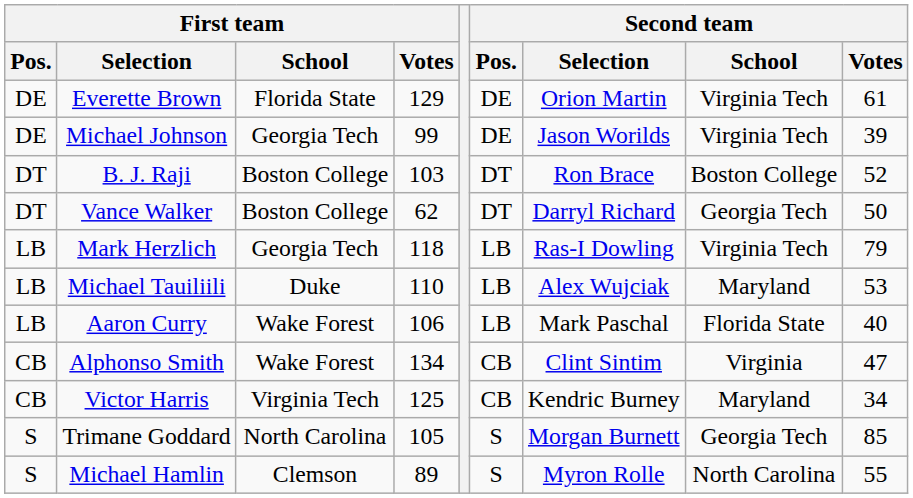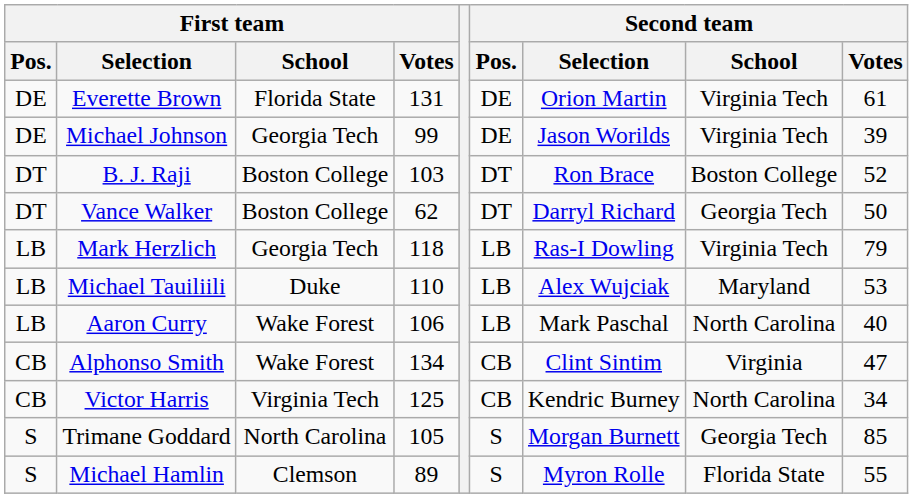 <table class="wikitable">
 <tr>
 <th colspan=4>First team</th>
 <th rowspan=13></th>
 <th colspan=4>Second team</th>
 </tr>
 <tr>
 <th>Pos.</th>
 <th>Selection</th>
 <th>School</th>
 <th>Votes</th>
 <th>Pos.</th>
 <th>Selection</th>
 <th>School</th>
 <th>Votes</th>
 </tr>
 <tr align=center>
 <td>DE</td>
 <td><a href='#'>Everette Brown</a></td>
 <td>Florida State</td>
-<td>129</td>
+<td>131</td>
 <td>DE</td>
 <td><a href='#'>Orion Martin</a></td>
 <td>Virginia Tech</td>
 <td>61</td>
 </tr>
 <tr align=center>
 <td>DE</td>
 <td><a href='#'>Michael Johnson</a></td>
 <td>Georgia Tech</td>
 <td>99</td>
 <td>DE</td>
 <td><a href='#'>Jason Worilds</a></td>
 <td>Virginia Tech</td>
 <td>39</td>
 </tr>
 <tr align=center>
 <td>DT</td>
 <td><a href='#'>B. J. Raji</a></td>
 <td>Boston College</td>
 <td>103</td>
 <td>DT</td>
 <td><a href='#'>Ron Brace</a></td>
 <td>Boston College</td>
 <td>52</td>
 </tr>
 <tr align=center>
 <td>DT</td>
 <td><a href='#'>Vance Walker</a></td>
 <td>Boston College</td>
 <td>62</td>
 <td>DT</td>
 <td><a href='#'>Darryl Richard</a></td>
 <td>Georgia Tech</td>
 <td>50</td>
 </tr>
 <tr align=center>
 <td>LB</td>
 <td><a href='#'>Mark Herzlich</a></td>
 <td>Georgia Tech</td>
 <td>118</td>
 <td>LB</td>
 <td><a href='#'>Ras-I Dowling</a></td>
 <td>Virginia Tech</td>
 <td>79</td>
 </tr>
 <tr align=center>
 <td>LB</td>
 <td><a href='#'>Michael Tauiliili</a></td>
 <td>Duke</td>
 <td>110</td>
 <td>LB</td>
 <td><a href='#'>Alex Wujciak</a></td>
 <td>Maryland</td>
 <td>53</td>
 </tr>
 <tr align=center>
 <td>LB</td>
 <td><a href='#'>Aaron Curry</a></td>
 <td>Wake Forest</td>
 <td>106</td>
 <td>LB</td>
 <td>Mark Paschal</td>
-<td>Florida State</td>
+<td>North Carolina</td>
 <td>40</td>
 </tr>
 <tr align=center>
 <td>CB</td>
 <td><a href='#'>Alphonso Smith</a></td>
 <td>Wake Forest</td>
 <td>134</td>
 <td>CB</td>
 <td><a href='#'>Clint Sintim</a></td>
 <td>Virginia</td>
 <td>47</td>
 </tr>
 <tr align=center>
 <td>CB</td>
 <td><a href='#'>Victor Harris</a></td>
 <td>Virginia Tech</td>
 <td>125</td>
 <td>CB</td>
 <td>Kendric Burney</td>
-<td>Maryland</td>
+<td>North Carolina</td>
 <td>34</td>
 </tr>
 <tr align=center>
 <td>S</td>
 <td>Trimane Goddard</td>
 <td>North Carolina</td>
 <td>105</td>
 <td>S</td>
 <td><a href='#'>Morgan Burnett</a></td>
 <td>Georgia Tech</td>
 <td>85</td>
 </tr>
 <tr align=center>
 <td>S</td>
 <td><a href='#'>Michael Hamlin</a></td>
 <td>Clemson</td>
 <td>89</td>
 <td>S</td>
 <td><a href='#'>Myron Rolle</a></td>
-<td>North Carolina</td>
+<td>Florida State</td>
 <td>55</td>
 </tr>
 </table>
